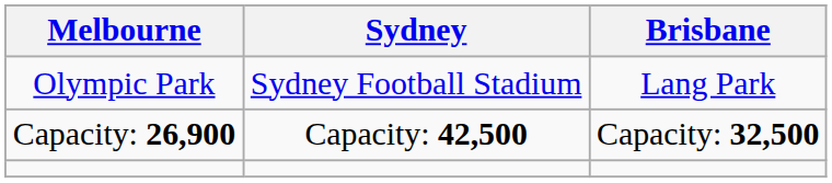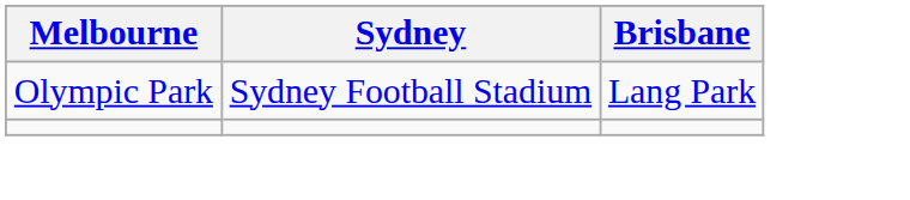 <table class="wikitable" style="text-align:center">
 <tr>
 <th><a href='#'>Melbourne</a></th>
 <th><a href='#'>Sydney</a></th>
 <th><a href='#'>Brisbane</a></th>
 </tr>
 <tr>
 <td><a href='#'>Olympic Park</a></td>
 <td><a href='#'>Sydney Football Stadium</a></td>
 <td><a href='#'>Lang Park</a></td>
 </tr>
 <tr>
-<td>Capacity: <strong>26,900</strong></td>
-<td>Capacity: <strong>42,500</strong></td>
-<td>Capacity: <strong>32,500</strong></td>
-</tr>
-<tr>
 <td></td>
 <td></td>
 <td></td>
 </tr>
 </table>
